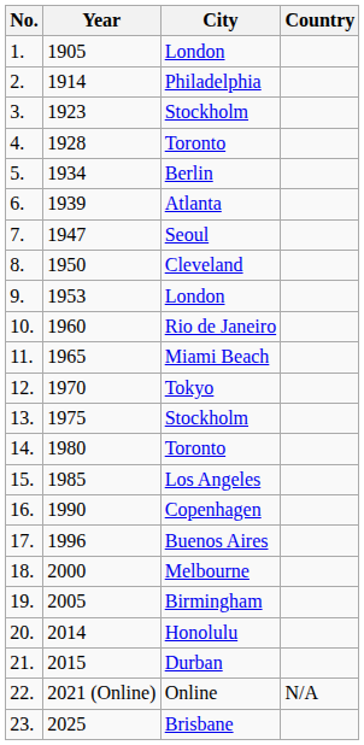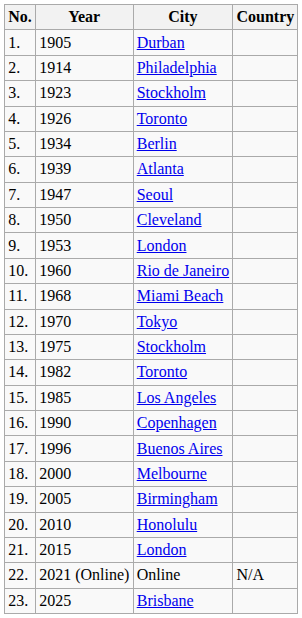 <table class="wikitable">
 <tr>
 <th>No.</th>
 <th>Year</th>
 <th>City</th>
 <th>Country</th>
 </tr>
 <tr>
 <td>1.</td>
 <td>1905</td>
-<td><a href='#'>London</a></td>
+<td><a href='#'>Durban</a></td>
 <td></td>
 </tr>
 <tr>
 <td>2.</td>
 <td>1914</td>
 <td><a href='#'>Philadelphia</a></td>
 <td></td>
 </tr>
 <tr>
 <td>3.</td>
 <td>1923</td>
 <td><a href='#'>Stockholm</a></td>
 <td></td>
 </tr>
 <tr>
 <td>4.</td>
-<td>1928</td>
+<td>1926</td>
 <td><a href='#'>Toronto</a></td>
 <td></td>
 </tr>
 <tr>
 <td>5.</td>
 <td>1934</td>
 <td><a href='#'>Berlin</a></td>
 <td></td>
 </tr>
 <tr>
 <td>6.</td>
 <td>1939</td>
 <td><a href='#'>Atlanta</a></td>
 <td></td>
 </tr>
 <tr>
 <td>7.</td>
 <td>1947</td>
 <td><a href='#'>Seoul</a></td>
 <td></td>
 </tr>
 <tr>
 <td>8.</td>
 <td>1950</td>
 <td><a href='#'>Cleveland</a></td>
 <td></td>
 </tr>
 <tr>
 <td>9.</td>
 <td>1953</td>
 <td><a href='#'>London</a></td>
 <td></td>
 </tr>
 <tr>
 <td>10.</td>
 <td>1960</td>
 <td><a href='#'>Rio de Janeiro</a></td>
 <td></td>
 </tr>
 <tr>
 <td>11.</td>
-<td>1965</td>
+<td>1968</td>
 <td><a href='#'>Miami Beach</a></td>
 <td></td>
 </tr>
 <tr>
 <td>12.</td>
 <td>1970</td>
 <td><a href='#'>Tokyo</a></td>
 <td></td>
 </tr>
 <tr>
 <td>13.</td>
 <td>1975</td>
 <td><a href='#'>Stockholm</a></td>
 <td></td>
 </tr>
 <tr>
 <td>14.</td>
-<td>1980</td>
+<td>1982</td>
 <td><a href='#'>Toronto</a></td>
 <td></td>
 </tr>
 <tr>
 <td>15.</td>
 <td>1985</td>
 <td><a href='#'>Los Angeles</a></td>
 <td></td>
 </tr>
 <tr>
 <td>16.</td>
 <td>1990</td>
 <td><a href='#'>Copenhagen</a></td>
 <td></td>
 </tr>
 <tr>
 <td>17.</td>
 <td>1996</td>
 <td><a href='#'>Buenos Aires</a></td>
 <td></td>
 </tr>
 <tr>
 <td>18.</td>
 <td>2000</td>
 <td><a href='#'>Melbourne</a></td>
 <td></td>
 </tr>
 <tr>
 <td>19.</td>
 <td>2005</td>
 <td><a href='#'>Birmingham</a></td>
 <td></td>
 </tr>
 <tr>
 <td>20.</td>
-<td>2014</td>
+<td>2010</td>
 <td><a href='#'>Honolulu</a></td>
 <td></td>
 </tr>
 <tr>
 <td>21.</td>
 <td>2015</td>
-<td><a href='#'>Durban</a></td>
+<td><a href='#'>London</a></td>
 <td></td>
 </tr>
 <tr>
 <td>22.</td>
 <td>2021 (Online)</td>
 <td>Online</td>
 <td>N/A</td>
 </tr>
 <tr>
 <td>23.</td>
 <td>2025</td>
 <td><a href='#'>Brisbane</a></td>
 <td></td>
 </tr>
 </table>
